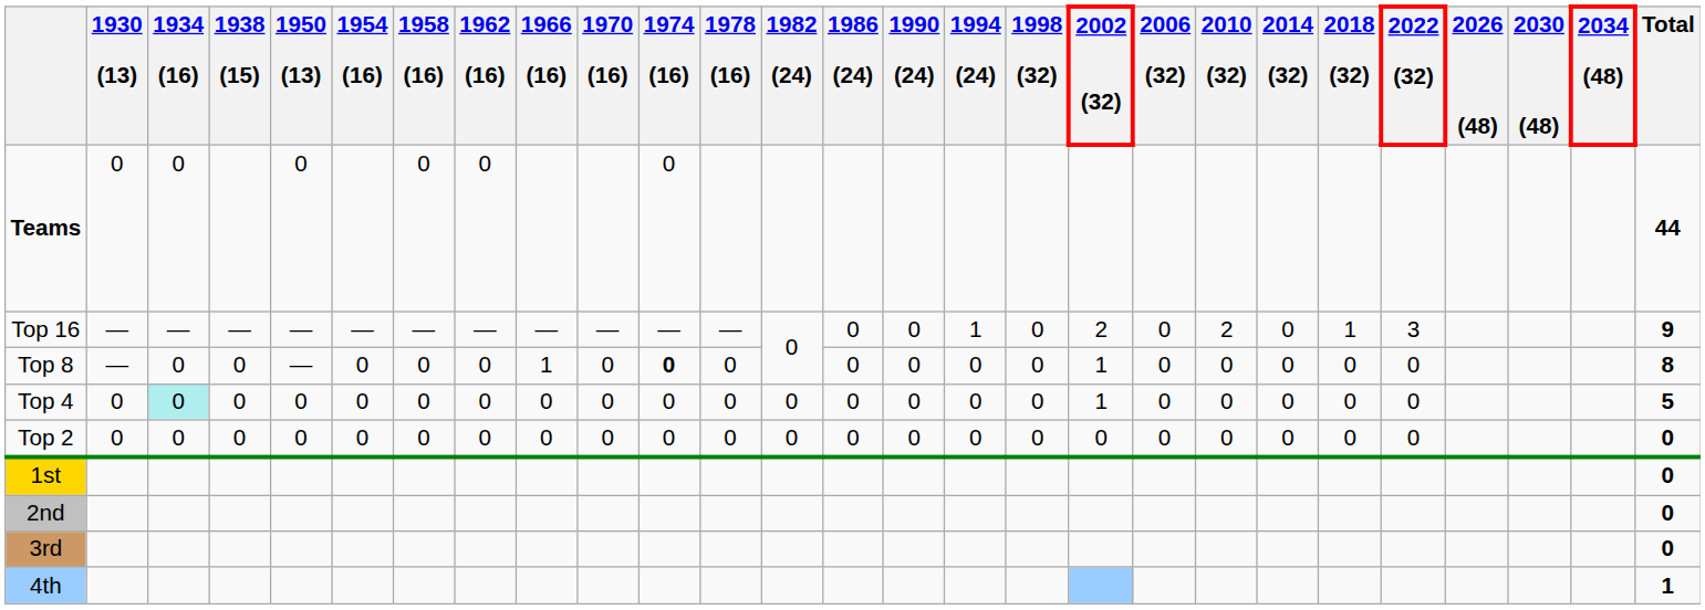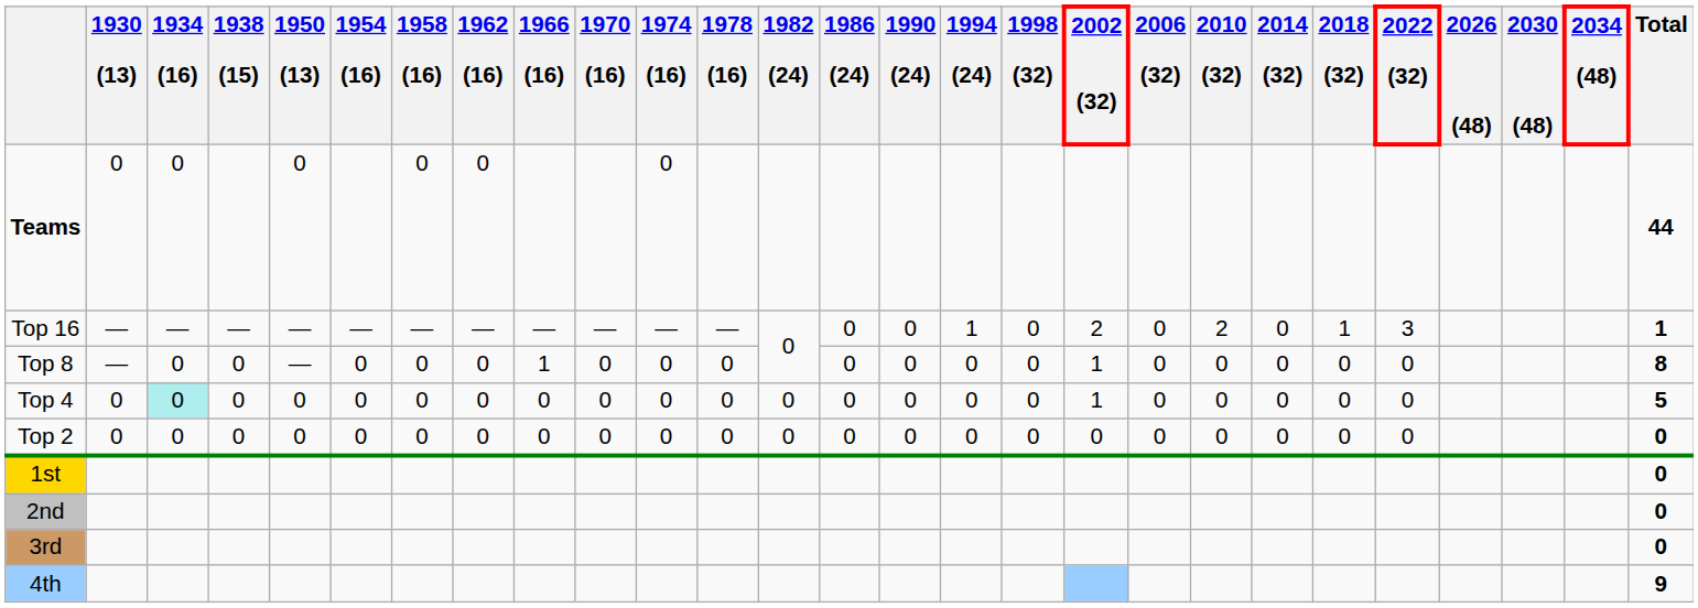 <table class="wikitable" style="text-align: center">
 <tr valign=top>
 <th></th>
 <th><a href='#'>1930</a><br> <br> (13)</th>
 <th><a href='#'>1934</a><br> <br> (16)</th>
 <th><a href='#'>1938</a><br> <br> (15)</th>
 <th><a href='#'>1950</a><br> <br> (13)</th>
 <th><a href='#'>1954</a><br> <br> (16)</th>
 <th><a href='#'>1958</a><br> <br> (16)</th>
 <th><a href='#'>1962</a><br> <br> (16)</th>
 <th><a href='#'>1966</a><br> <br> (16)</th>
 <th><a href='#'>1970</a><br> <br> (16)</th>
 <th><a href='#'>1974</a><br> <br> (16)</th>
 <th><a href='#'>1978</a><br> <br> (16)</th>
 <th><a href='#'>1982</a><br> <br> (24)</th>
 <th><a href='#'>1986</a><br> <br> (24)</th>
 <th><a href='#'>1990</a><br> <br> (24)</th>
 <th><a href='#'>1994</a><br> <br> (24)</th>
 <th><a href='#'>1998</a><br> <br> (32)</th>
 <th style="border:3px solid red"><a href='#'>2002</a><br> <br><br> (32)</th>
 <th><a href='#'>2006</a><br> <br> (32)</th>
 <th><a href='#'>2010</a><br> <br> (32)</th>
 <th><a href='#'>2014</a><br> <br> (32)</th>
 <th><a href='#'>2018</a><br> <br> (32)</th>
 <th style="border:3px solid red"><a href='#'>2022</a><br> <br> (32)</th>
 <th><a href='#'>2026</a><br> <br><br><br> (48)</th>
 <th><a href='#'>2030</a><br> <br><br><br> (48)</th>
 <th style="border:3px solid red"><a href='#'>2034</a><br> <br> (48)</th>
 <th>Total</th>
 </tr>
 <tr>
 <td Teams><strong>Teams</strong></td>
 <td>0 <br> <br> <br> <br> <br> <br></td>
 <td>0 <br> <br> <br> <br> <br> <br></td>
 <td> <br> <br> <br> <br> <br> <br></td>
 <td>0 <br> <br> <br> <br> <br> <br></td>
 <td><br> <br> <br> <br> <br> <br></td>
 <td>0 <br> <br> <br> <br> <br> <br></td>
 <td>0 <br> <br> <br> <br> <br> <br></td>
 <td><br> <br> <br> <br> <br> <br></td>
 <td><br> <br> <br> <br> <br> <br></td>
 <td>0 <br> <br> <br> <br> <br> <br></td>
 <td><br> <br> <br> <br> <br> <br></td>
 <td><br> <br> <br> <br> <br> <br></td>
 <td><br> <br> <br> <br> <br> <br></td>
 <td><br> <br> <br> <br> <br> <br></td>
 <td><br> <br> <br> <br> <br> <br></td>
 <td><br> <br> <br> <br> <br> <br></td>
 <td><br> <br> <br> <br> <br> <br></td>
 <td><br> <br> <br> <br> <br> <br></td>
 <td><br> <br> <br> <br> <br> <br></td>
 <td><br> <br> <br> <br> <br> <br></td>
 <td><br> <br> <br> <br> <br> <br></td>
 <td><br> <br> <br> <br> <br> <br></td>
 <td><br> <br> <br> <br> <br> <br></td>
 <td></td>
 <td></td>
 <td><strong>44</strong></td>
 </tr>
 <tr>
 <td>Top 16</td>
 <td>—</td>
 <td>—</td>
 <td>—</td>
 <td>—</td>
 <td>—</td>
 <td>—</td>
 <td>—</td>
 <td>—</td>
 <td>—</td>
 <td>—</td>
 <td>—</td>
 <td rowspan=2>0</td>
 <td>0</td>
 <td>0</td>
 <td>1</td>
 <td>0</td>
 <td>2</td>
 <td>0</td>
 <td>2</td>
 <td>0</td>
 <td>1</td>
 <td>3</td>
 <td></td>
 <td></td>
 <td></td>
-<td><strong>9</strong></td>
+<td><strong>1</strong></td>
 </tr>
 <tr>
 <td>Top 8</td>
 <td>—</td>
 <td>0</td>
 <td>0</td>
 <td>—</td>
 <td>0</td>
 <td>0</td>
 <td>0</td>
 <td>1</td>
 <td>0</td>
-<td><strong>0</strong></td>
+<td>0</td>
 <td>0</td>
 <td>0</td>
 <td>0</td>
 <td>0</td>
 <td>0</td>
 <td>1</td>
 <td>0</td>
 <td>0</td>
 <td>0</td>
 <td>0</td>
 <td>0</td>
 <td></td>
 <td></td>
 <td></td>
 <td><strong>8</strong></td>
 </tr>
 <tr>
 <td>Top 4</td>
 <td>0</td>
 <td style="background: paleturquoise;">0</td>
 <td>0</td>
 <td>0</td>
 <td>0</td>
 <td>0</td>
 <td>0</td>
 <td>0</td>
 <td>0</td>
 <td>0</td>
 <td>0</td>
 <td>0</td>
 <td>0</td>
 <td>0</td>
 <td>0</td>
 <td>0</td>
 <td>1</td>
 <td>0</td>
 <td>0</td>
 <td>0</td>
 <td>0</td>
 <td>0</td>
 <td></td>
 <td></td>
 <td></td>
 <td><strong>5</strong></td>
 </tr>
 <tr>
 <td>Top 2</td>
 <td>0</td>
 <td>0</td>
 <td>0</td>
 <td>0</td>
 <td>0</td>
 <td>0</td>
 <td>0</td>
 <td>0</td>
 <td>0</td>
 <td>0</td>
 <td>0</td>
 <td>0</td>
 <td>0</td>
 <td>0</td>
 <td>0</td>
 <td>0</td>
 <td>0</td>
 <td>0</td>
 <td>0</td>
 <td>0</td>
 <td>0</td>
 <td>0</td>
 <td></td>
 <td></td>
 <td></td>
 <td><strong>0</strong></td>
 </tr>
 <tr style="border-top:3px solid green;">
 <td bgcolor=gold>1st</td>
 <td></td>
 <td></td>
 <td></td>
 <td></td>
 <td></td>
 <td></td>
 <td></td>
 <td></td>
 <td></td>
 <td></td>
 <td></td>
 <td></td>
 <td></td>
 <td></td>
 <td></td>
 <td></td>
 <td></td>
 <td></td>
 <td></td>
 <td></td>
 <td></td>
 <td></td>
 <td></td>
 <td></td>
 <td></td>
 <td><strong>0</strong></td>
 </tr>
 <tr>
 <td bgcolor=silver>2nd</td>
 <td></td>
 <td></td>
 <td></td>
 <td></td>
 <td></td>
 <td></td>
 <td></td>
 <td></td>
 <td></td>
 <td></td>
 <td></td>
 <td></td>
 <td></td>
 <td></td>
 <td></td>
 <td></td>
 <td></td>
 <td></td>
 <td></td>
 <td></td>
 <td></td>
 <td></td>
 <td></td>
 <td></td>
 <td></td>
 <td><strong>0</strong></td>
 </tr>
 <tr>
 <td bgcolor=#cc9966>3rd</td>
 <td></td>
 <td></td>
 <td></td>
 <td></td>
 <td></td>
 <td></td>
 <td></td>
 <td></td>
 <td></td>
 <td></td>
 <td></td>
 <td></td>
 <td></td>
 <td></td>
 <td></td>
 <td></td>
 <td></td>
 <td></td>
 <td></td>
 <td></td>
 <td></td>
 <td></td>
 <td></td>
 <td></td>
 <td></td>
 <td><strong>0</strong></td>
 </tr>
 <tr>
 <td bgcolor=#9acdff>4th</td>
 <td></td>
 <td></td>
 <td></td>
 <td></td>
 <td></td>
 <td></td>
 <td></td>
 <td></td>
 <td></td>
 <td></td>
 <td></td>
 <td></td>
 <td></td>
 <td></td>
 <td></td>
 <td></td>
 <td bgcolor=#9acdff></td>
 <td></td>
 <td></td>
 <td></td>
 <td></td>
 <td></td>
 <td></td>
 <td></td>
 <td></td>
-<td><strong>1</strong></td>
+<td><strong>9</strong></td>
 </tr>
 </table>
